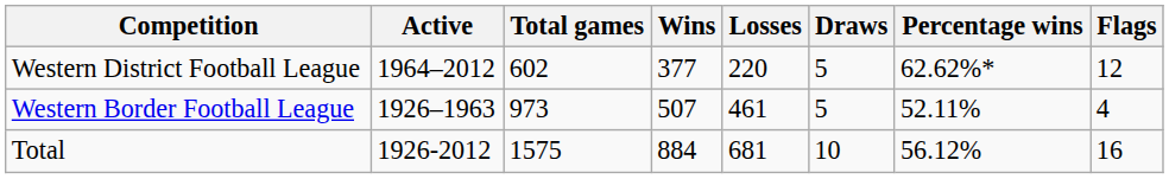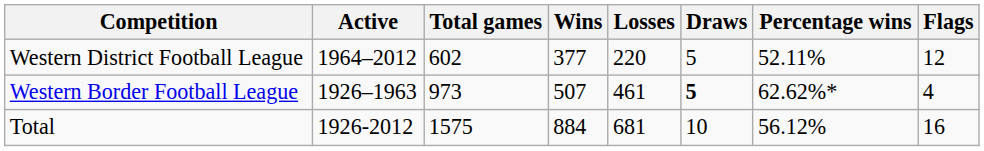 <table class="wikitable sortable" " style="width:80%;">
 <tr>
 <th>Competition</th>
 <th>Active</th>
 <th>Total games</th>
 <th>Wins</th>
 <th>Losses</th>
 <th>Draws</th>
 <th>Percentage wins</th>
 <th>Flags</th>
 </tr>
 <tr>
 <td>Western District Football League</td>
 <td>1964–2012</td>
 <td>602</td>
 <td>377</td>
 <td>220</td>
 <td>5</td>
-<td>62.62%*</td>
+<td>52.11%</td>
 <td>12</td>
 </tr>
 <tr>
 <td><a href='#'>Western Border Football League</a></td>
 <td>1926–1963</td>
 <td>973</td>
 <td>507</td>
 <td>461</td>
-<td>5</td>
-<td>52.11%</td>
+<td><strong>5</strong></td>
+<td>62.62%*</td>
 <td>4</td>
 </tr>
 <tr>
 <td>Total</td>
 <td>1926-2012</td>
 <td>1575</td>
 <td>884</td>
 <td>681</td>
 <td>10</td>
 <td>56.12%</td>
 <td>16</td>
 </tr>
 </table>
